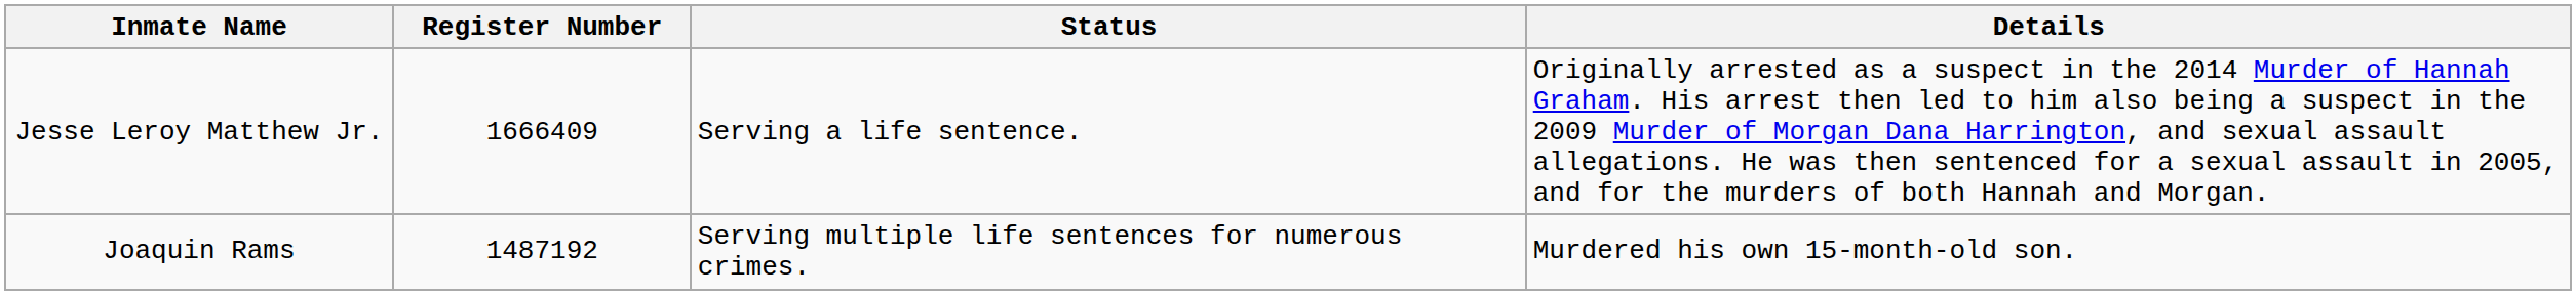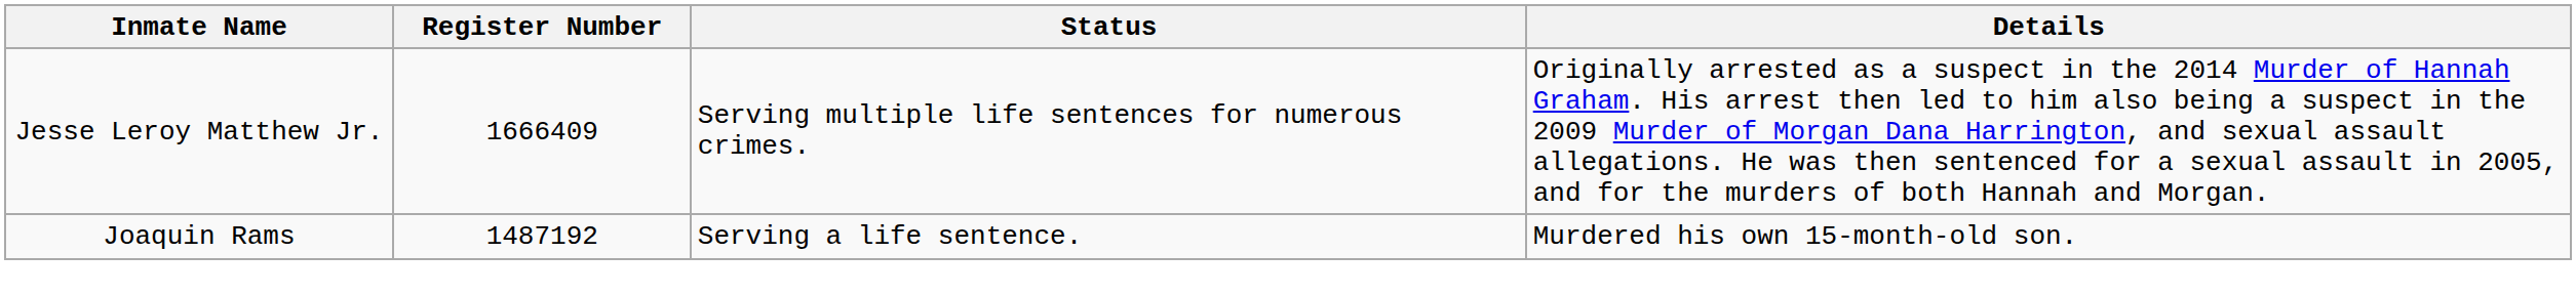 <table class="wikitable sortable">
 <tr>
 <th width=13%>Inmate Name</th>
 <th width=10%>Register Number</th>
 <th width=28%>Status</th>
 <th width=35%>Details</th>
 </tr>
 <tr>
 <td style="text-align:center;">Jesse Leroy Matthew Jr.</td>
 <td style="text-align:center;">1666409</td>
-<td>Serving a life sentence.</td>
+<td>Serving multiple life sentences for numerous crimes.</td>
 <td>Originally arrested as a suspect in the 2014 <a href='#'>Murder of Hannah Graham</a>. His arrest then led to him also being a suspect in the 2009 <a href='#'>Murder of Morgan Dana Harrington</a>, and sexual assault allegations. He was then sentenced for a sexual assault in 2005, and for the murders of both Hannah and Morgan.</td>
 </tr>
 <tr>
 <td style="text-align:center;">Joaquin Rams</td>
 <td style="text-align:center;">1487192</td>
-<td>Serving multiple life sentences for numerous crimes.</td>
+<td>Serving a life sentence.</td>
 <td>Murdered his own 15-month-old son.</td>
 </tr>
 </table>
